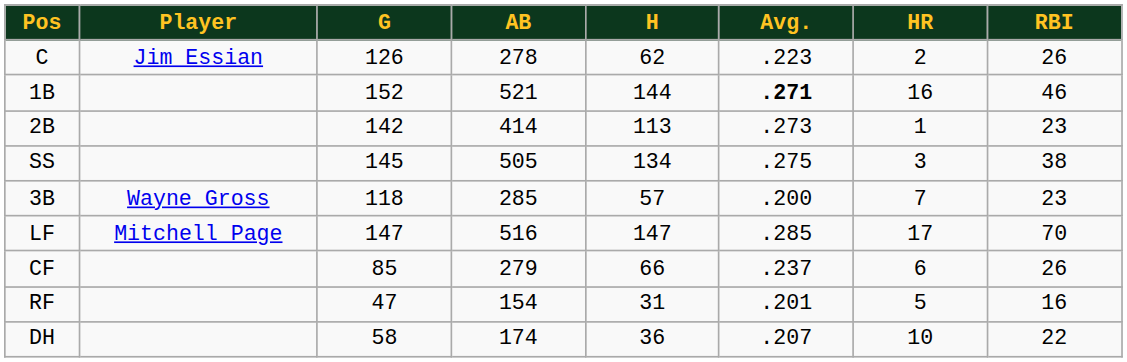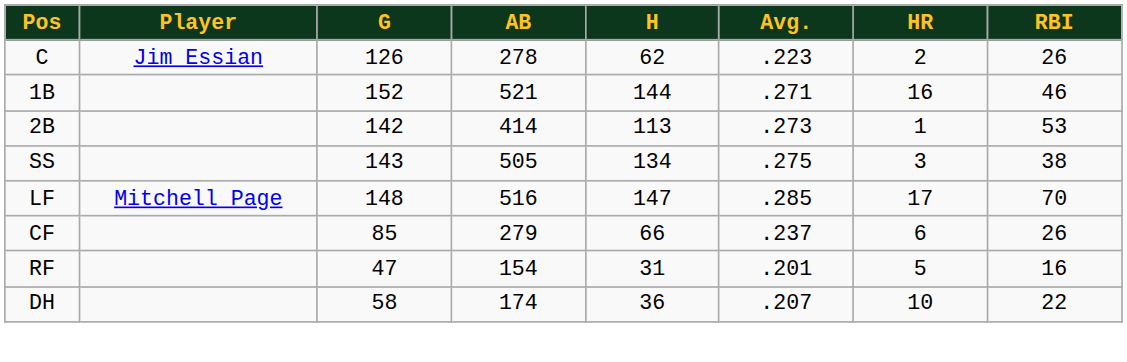 <table class="wikitable sortable">
 <tr>
 <th style="background:#0C371D;color:#ffc322;" width="5%">Pos</th>
 <th style="background:#0C371D;color:#ffc322;" width="16%">Player</th>
 <th style="background:#0C371D;color:#ffc322;" width="9%">G</th>
 <th style="background:#0C371D;color:#ffc322;" width="9%">AB</th>
 <th style="background:#0C371D;color:#ffc322;" width="9%">H</th>
 <th style="background:#0C371D;color:#ffc322;" width="9%">Avg.</th>
 <th style="background:#0C371D;color:#ffc322;" width="9%">HR</th>
 <th style="background:#0C371D;color:#ffc322;" width="9%">RBI</th>
 </tr>
 <tr align="center">
 <td>C</td>
 <td><a href='#'>Jim Essian</a></td>
 <td>126</td>
 <td>278</td>
 <td>62</td>
 <td>.223</td>
 <td>2</td>
 <td>26</td>
 </tr>
 <tr align=center>
 <td>1B</td>
 <td></td>
 <td>152</td>
 <td>521</td>
 <td>144</td>
-<td><strong>.271</strong></td>
+<td>.271</td>
 <td>16</td>
 <td>46</td>
 </tr>
 <tr align="center">
 <td>2B</td>
 <td></td>
 <td>142</td>
 <td>414</td>
 <td>113</td>
 <td>.273</td>
 <td>1</td>
-<td>23</td>
+<td>53</td>
 </tr>
 <tr align="center">
 <td>SS</td>
 <td></td>
-<td>145</td>
+<td>143</td>
 <td>505</td>
 <td>134</td>
 <td>.275</td>
 <td>3</td>
 <td>38</td>
 </tr>
-<tr align="center">
-<td>3B</td>
-<td><a href='#'>Wayne Gross</a></td>
-<td>118</td>
-<td>285</td>
-<td>57</td>
-<td>.200</td>
-<td>7</td>
-<td>23</td>
-</tr>
 <tr align=center>
 <td>LF</td>
 <td><a href='#'>Mitchell Page</a></td>
-<td>147</td>
+<td>148</td>
 <td>516</td>
 <td>147</td>
 <td>.285</td>
 <td>17</td>
 <td>70</td>
 </tr>
 <tr align=center>
 <td>CF</td>
 <td></td>
 <td>85</td>
 <td>279</td>
 <td>66</td>
 <td>.237</td>
 <td>6</td>
 <td>26</td>
 </tr>
 <tr align="center">
 <td>RF</td>
 <td></td>
 <td>47</td>
 <td>154</td>
 <td>31</td>
 <td>.201</td>
 <td>5</td>
 <td>16</td>
 </tr>
 <tr align="center">
 <td>DH</td>
 <td></td>
 <td>58</td>
 <td>174</td>
 <td>36</td>
 <td>.207</td>
 <td>10</td>
 <td>22</td>
 </tr>
 </table>
